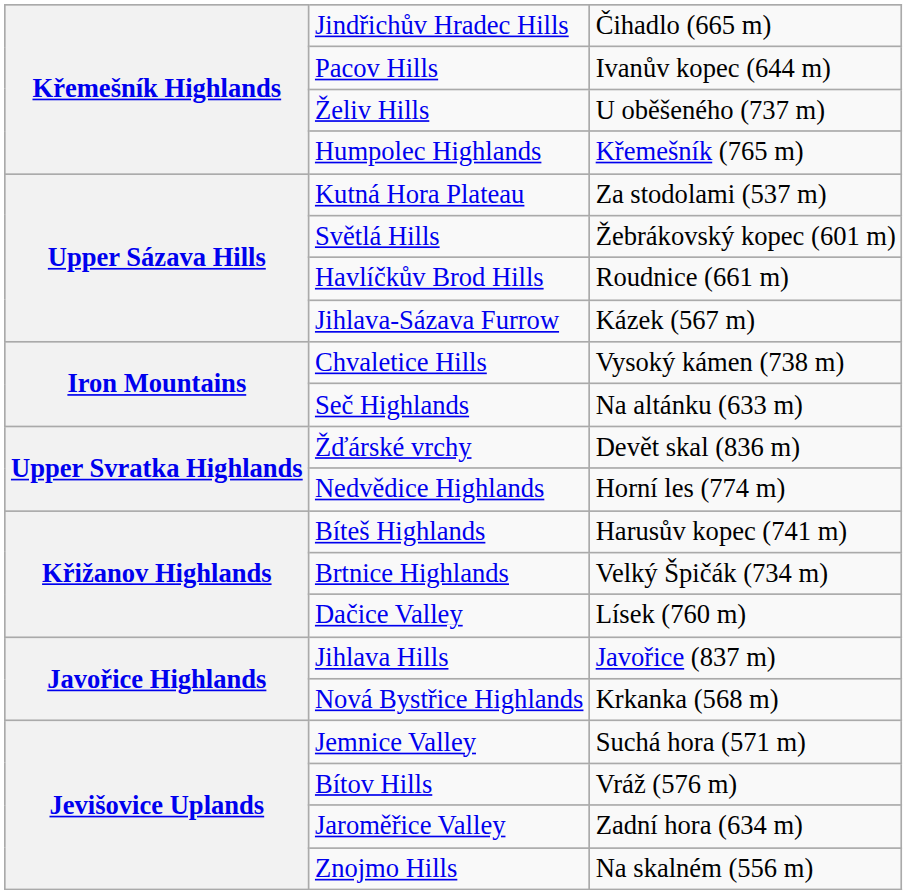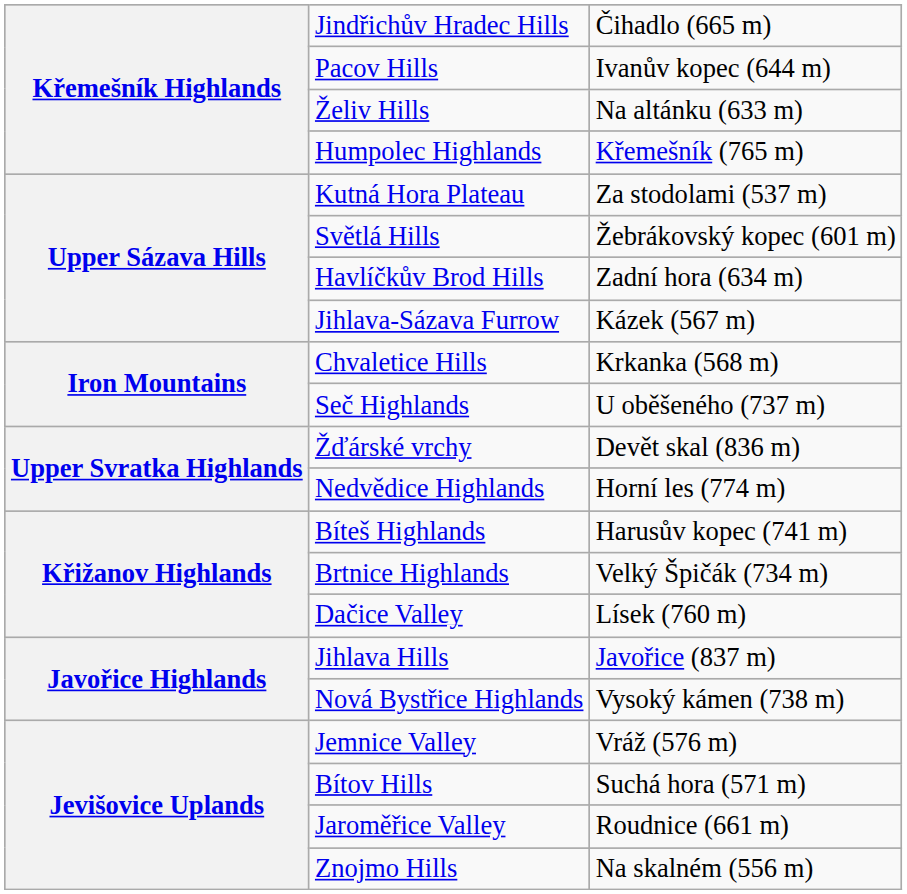 <table class="wikitable">
 <tr>
 <th rowspan="4"><a href='#'>Křemešník Highlands</a><br></th>
 <td><a href='#'>Jindřichův Hradec Hills</a></td>
 <td>Čihadlo (665 m)</td>
 </tr>
 <tr>
 <td><a href='#'>Pacov Hills</a></td>
 <td>Ivanův kopec (644 m)</td>
 </tr>
 <tr>
 <td><a href='#'>Želiv Hills</a></td>
-<td>U oběšeného (737 m)</td>
+<td>Na altánku (633 m)</td>
 </tr>
 <tr>
 <td><a href='#'>Humpolec Highlands</a></td>
 <td><a href='#'>Křemešník</a> (765 m)</td>
 </tr>
 <tr>
 <th rowspan="4"><a href='#'>Upper Sázava Hills</a><br></th>
 <td><a href='#'>Kutná Hora Plateau</a></td>
 <td>Za stodolami (537 m)</td>
 </tr>
 <tr>
 <td><a href='#'>Světlá Hills</a></td>
 <td>Žebrákovský kopec (601 m)</td>
 </tr>
 <tr>
 <td><a href='#'>Havlíčkův Brod Hills</a></td>
-<td>Roudnice (661 m)</td>
+<td>Zadní hora (634 m)</td>
 </tr>
 <tr>
 <td><a href='#'>Jihlava-Sázava Furrow</a></td>
 <td>Kázek (567 m)</td>
 </tr>
 <tr>
 <th rowspan="2"><a href='#'>Iron Mountains</a><br></th>
 <td><a href='#'>Chvaletice Hills</a></td>
-<td>Vysoký kámen (738 m)</td>
+<td>Krkanka (568 m)</td>
 </tr>
 <tr>
 <td><a href='#'>Seč Highlands</a></td>
-<td>Na altánku (633 m)</td>
+<td>U oběšeného (737 m)</td>
 </tr>
 <tr>
 <th rowspan="2"><a href='#'>Upper Svratka Highlands</a><br></th>
 <td><a href='#'>Žďárské vrchy</a></td>
 <td>Devět skal (836 m)</td>
 </tr>
 <tr>
 <td><a href='#'>Nedvědice Highlands</a></td>
 <td>Horní les (774 m)</td>
 </tr>
 <tr>
 <th rowspan="3"><a href='#'>Křižanov Highlands</a><br></th>
 <td><a href='#'>Bíteš Highlands</a></td>
 <td>Harusův kopec (741 m)</td>
 </tr>
 <tr>
 <td><a href='#'>Brtnice Highlands</a></td>
 <td>Velký Špičák (734 m)</td>
 </tr>
 <tr>
 <td><a href='#'>Dačice Valley</a></td>
 <td>Lísek (760 m)</td>
 </tr>
 <tr>
 <th rowspan="2"><a href='#'>Javořice Highlands</a><br></th>
 <td><a href='#'>Jihlava Hills</a></td>
 <td><a href='#'>Javořice</a> (837 m)</td>
 </tr>
 <tr>
 <td><a href='#'>Nová Bystřice Highlands</a></td>
-<td>Krkanka (568 m)</td>
+<td>Vysoký kámen (738 m)</td>
 </tr>
 <tr>
 <th rowspan="4"><a href='#'>Jevišovice Uplands</a><br></th>
 <td><a href='#'>Jemnice Valley</a></td>
+<td>Vráž (576 m)</td>
+</tr>
+<tr>
+<td><a href='#'>Bítov Hills</a></td>
 <td>Suchá hora (571 m)</td>
 </tr>
 <tr>
-<td><a href='#'>Bítov Hills</a></td>
-<td>Vráž (576 m)</td>
-</tr>
-<tr>
 <td><a href='#'>Jaroměřice Valley</a></td>
-<td>Zadní hora (634 m)</td>
+<td>Roudnice (661 m)</td>
 </tr>
 <tr>
 <td><a href='#'>Znojmo Hills</a></td>
 <td>Na skalném (556 m)</td>
 </tr>
 <tr>
 </tr>
 </table>
